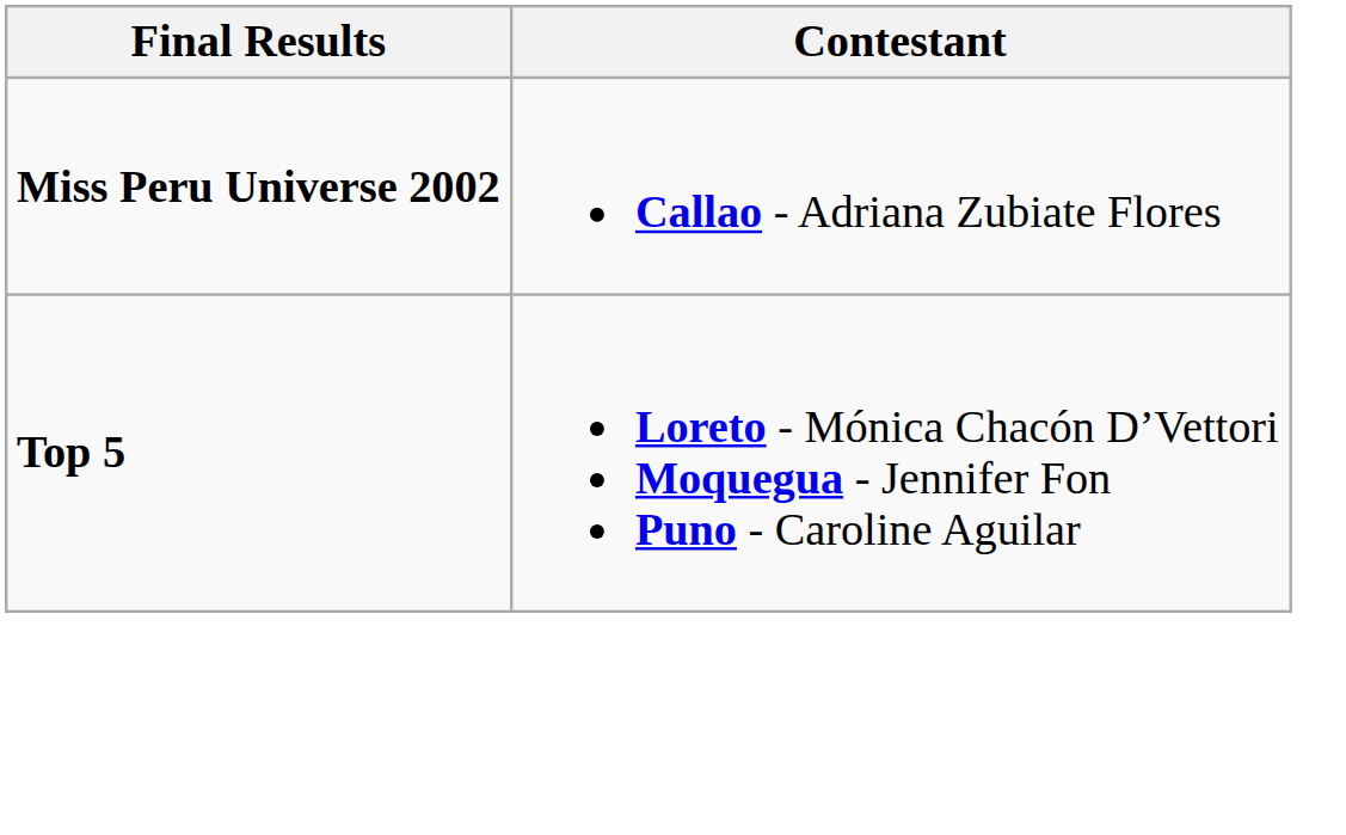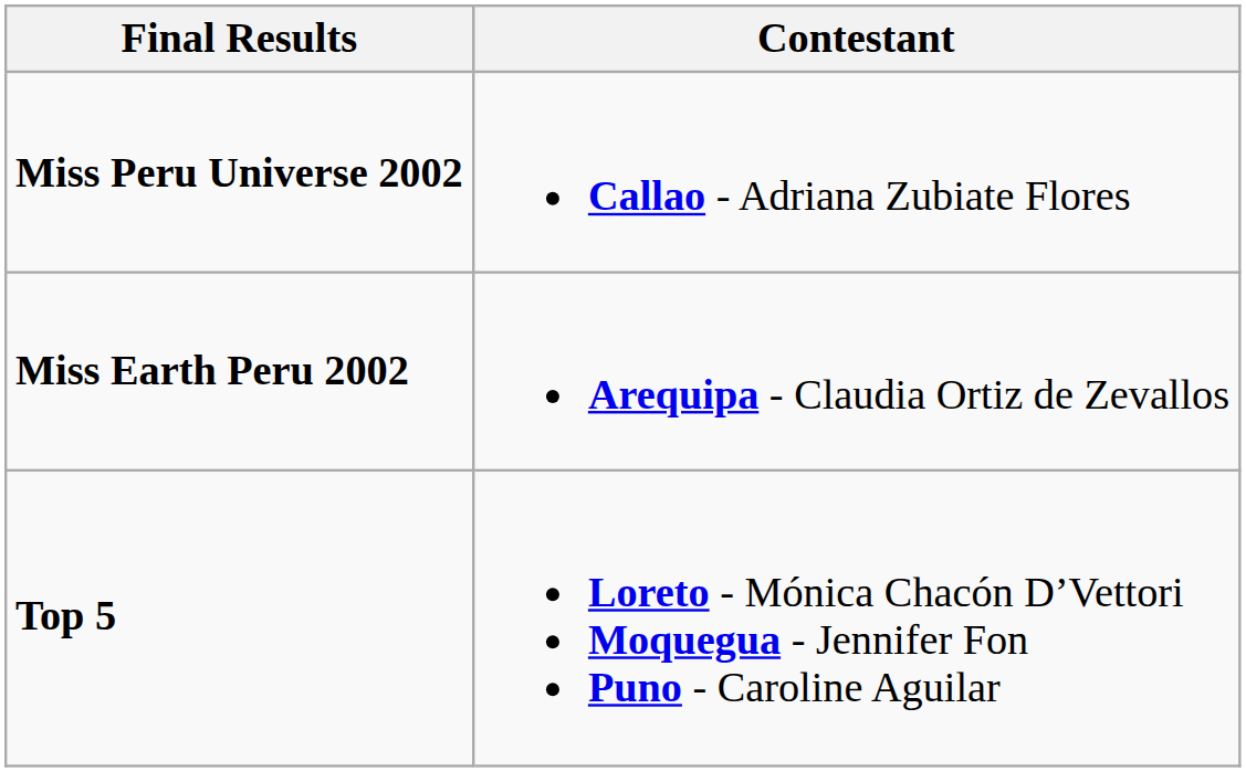 <table class="wikitable sortable">
 <tr>
 <th>Final Results</th>
 <th>Contestant</th>
 </tr>
 <tr>
 <td><strong>Miss Peru Universe 2002</strong></td>
 <td><br><ul><li> <strong><a href='#'>Callao</a></strong> - Adriana Zubiate Flores</li></ul></td>
 </tr>
 <tr>
+<td><strong>Miss Earth Peru 2002</strong></td>
+<td><br><ul><li> <strong><a href='#'>Arequipa</a></strong> - Claudia Ortiz de Zevallos</li></ul></td>
+</tr>
+<tr>
 <td><strong>Top 5</strong></td>
 <td><br><ul><li> <strong><a href='#'>Loreto</a></strong> - Mónica Chacón D’Vettori</li><li> <strong><a href='#'>Moquegua</a></strong> - Jennifer Fon</li><li> <strong><a href='#'>Puno</a></strong> - Caroline Aguilar</li></ul></td>
 </tr>
 </table>
